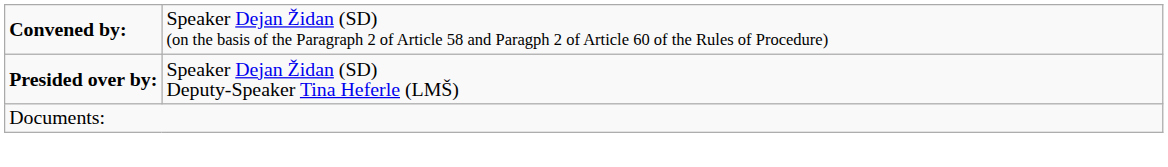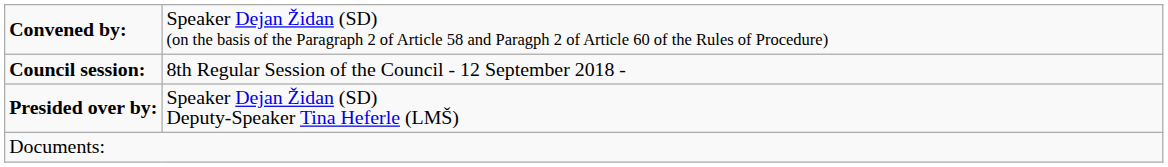 <table class="wikitable" style="line-height:16px;">
 <tr>
 <td><strong>Convened by:</strong></td>
 <td style="width:800px;">Speaker <a href='#'>Dejan Židan</a> (SD)<br><small>(on the basis of the Paragraph 2 of Article 58 and Paragph 2 of Article 60 of the Rules of Procedure)</small></td>
+</tr>
+<tr>
+<td><strong>Council session:</strong></td>
+<td>8th Regular Session of the Council - 12 September 2018 -</td>
 </tr>
 <tr>
 <td><strong>Presided over by:</strong></td>
 <td>Speaker <a href='#'>Dejan Židan</a> (SD)<br>Deputy-Speaker <a href='#'>Tina Heferle</a> (LMŠ)</td>
 </tr>
 <tr>
 <td colspan="2">Documents:</td>
 </tr>
 </table>
